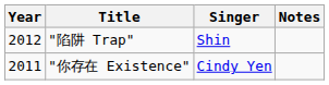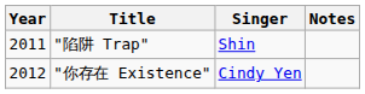 <table class="wikitable sortable">
 <tr>
 <th>Year</th>
 <th>Title</th>
 <th>Singer</th>
 <th class="unsortable">Notes</th>
 </tr>
 <tr>
-<td>2012</td>
+<td>2011</td>
 <td>"陷阱 Trap"</td>
 <td><a href='#'>Shin</a></td>
 <td></td>
 </tr>
 <tr>
-<td>2011</td>
+<td>2012</td>
 <td>"你存在 Existence"</td>
 <td><a href='#'>Cindy Yen</a></td>
 <td></td>
 </tr>
 </table>
